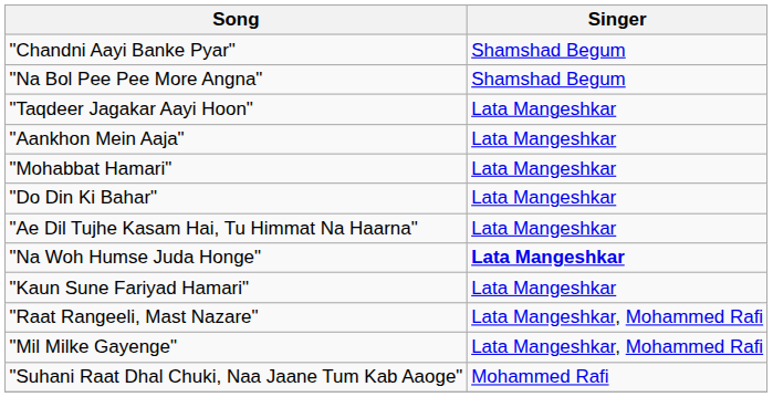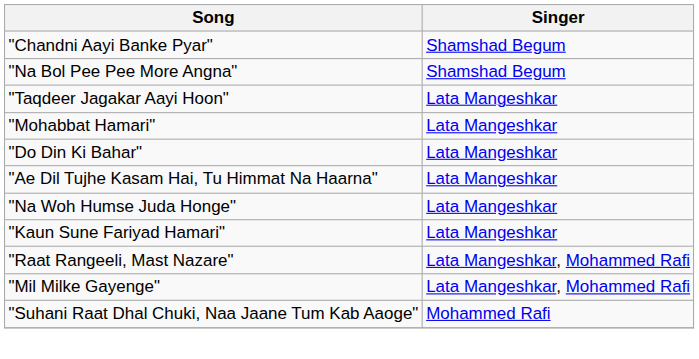 <table class="wikitable">
 <tr>
 <th>Song</th>
 <th>Singer</th>
 </tr>
 <tr>
 <td>"Chandni Aayi Banke Pyar"</td>
 <td><a href='#'>Shamshad Begum</a></td>
 </tr>
 <tr>
 <td>"Na Bol Pee Pee More Angna"</td>
 <td><a href='#'>Shamshad Begum</a></td>
 </tr>
 <tr>
 <td>"Taqdeer Jagakar Aayi Hoon"</td>
 <td><a href='#'>Lata Mangeshkar</a></td>
 </tr>
 <tr>
-<td>"Aankhon Mein Aaja"</td>
-<td><a href='#'>Lata Mangeshkar</a></td>
-</tr>
-<tr>
 <td>"Mohabbat Hamari"</td>
 <td><a href='#'>Lata Mangeshkar</a></td>
 </tr>
 <tr>
 <td>"Do Din Ki Bahar"</td>
 <td><a href='#'>Lata Mangeshkar</a></td>
 </tr>
 <tr>
 <td>"Ae Dil Tujhe Kasam Hai, Tu Himmat Na Haarna"</td>
 <td><a href='#'>Lata Mangeshkar</a></td>
 </tr>
 <tr>
 <td>"Na Woh Humse Juda Honge"</td>
-<td><strong><a href='#'>Lata Mangeshkar</a></strong></td>
+<td><a href='#'>Lata Mangeshkar</a></td>
 </tr>
 <tr>
 <td>"Kaun Sune Fariyad Hamari"</td>
 <td><a href='#'>Lata Mangeshkar</a></td>
 </tr>
 <tr>
 <td>"Raat Rangeeli, Mast Nazare"</td>
 <td><a href='#'>Lata Mangeshkar</a>, <a href='#'>Mohammed Rafi</a></td>
 </tr>
 <tr>
 <td>"Mil Milke Gayenge"</td>
 <td><a href='#'>Lata Mangeshkar</a>, <a href='#'>Mohammed Rafi</a></td>
 </tr>
 <tr>
 <td>"Suhani Raat Dhal Chuki, Naa Jaane Tum Kab Aaoge"</td>
 <td><a href='#'>Mohammed Rafi</a></td>
 </tr>
 <tr>
 </tr>
 </table>
